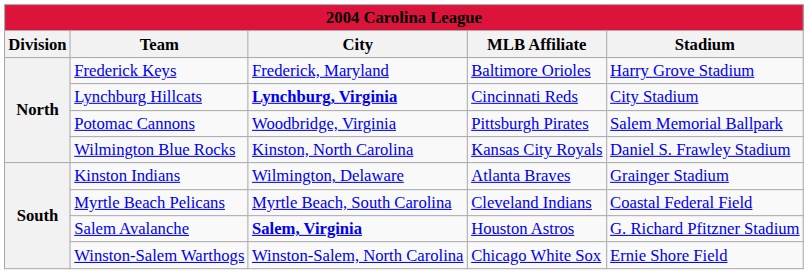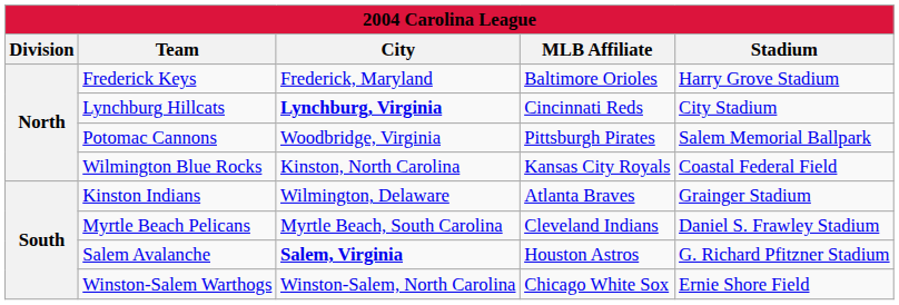 <table class="wikitable" style="width:auto">
 <tr>
 <td bgcolor="#DC143C" align="center" colspan="7"><strong><span>2004 Carolina League</span></strong></td>
 </tr>
 <tr>
 <th>Division</th>
 <th>Team</th>
 <th>City</th>
 <th>MLB Affiliate</th>
 <th>Stadium</th>
 </tr>
 <tr>
 <th rowspan="4">North</th>
 <td><a href='#'>Frederick Keys</a></td>
 <td><a href='#'>Frederick, Maryland</a></td>
 <td><a href='#'>Baltimore Orioles</a></td>
 <td><a href='#'>Harry Grove Stadium</a></td>
 </tr>
 <tr>
 <td><a href='#'>Lynchburg Hillcats</a></td>
 <td><strong><a href='#'>Lynchburg, Virginia</a></strong></td>
 <td><a href='#'>Cincinnati Reds</a></td>
 <td><a href='#'>City Stadium</a></td>
 </tr>
 <tr>
 <td><a href='#'>Potomac Cannons</a></td>
 <td><a href='#'>Woodbridge, Virginia</a></td>
 <td><a href='#'>Pittsburgh Pirates</a></td>
 <td><a href='#'>Salem Memorial Ballpark</a></td>
 </tr>
 <tr>
 <td><a href='#'>Wilmington Blue Rocks</a></td>
 <td><a href='#'>Kinston, North Carolina</a></td>
 <td><a href='#'>Kansas City Royals</a></td>
-<td><a href='#'>Daniel S. Frawley Stadium</a></td>
+<td><a href='#'>Coastal Federal Field</a></td>
 </tr>
 <tr>
 <th rowspan="4">South</th>
 <td><a href='#'>Kinston Indians</a></td>
 <td><a href='#'>Wilmington, Delaware</a></td>
 <td><a href='#'>Atlanta Braves</a></td>
 <td><a href='#'>Grainger Stadium</a></td>
 </tr>
 <tr>
 <td><a href='#'>Myrtle Beach Pelicans</a></td>
 <td><a href='#'>Myrtle Beach, South Carolina</a></td>
 <td><a href='#'>Cleveland Indians</a></td>
-<td><a href='#'>Coastal Federal Field</a></td>
+<td><a href='#'>Daniel S. Frawley Stadium</a></td>
 </tr>
 <tr>
 <td><a href='#'>Salem Avalanche</a></td>
 <td><strong><a href='#'>Salem, Virginia</a></strong></td>
 <td><a href='#'>Houston Astros</a></td>
 <td><a href='#'>G. Richard Pfitzner Stadium</a></td>
 </tr>
 <tr>
 <td><a href='#'>Winston-Salem Warthogs</a></td>
 <td><a href='#'>Winston-Salem, North Carolina</a></td>
 <td><a href='#'>Chicago White Sox</a></td>
 <td><a href='#'>Ernie Shore Field</a></td>
 </tr>
 </table>
